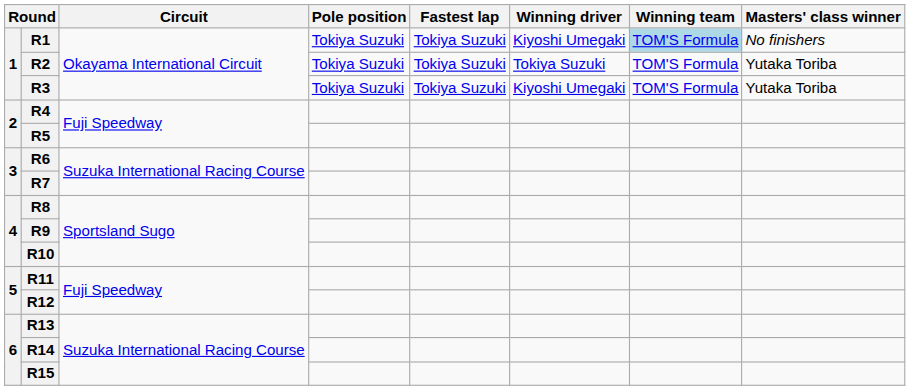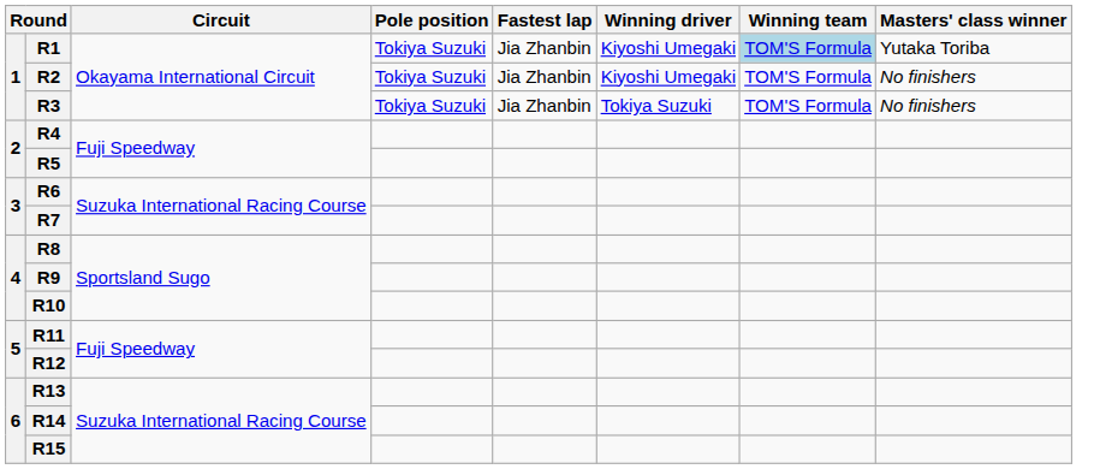 <table class="wikitable" style="font-size:85%">
 <tr>
 <th colspan="2">Round</th>
 <th>Circuit</th>
 <th>Pole position</th>
 <th>Fastest lap</th>
 <th>Winning driver</th>
 <th>Winning team</th>
 <th>Masters' class winner</th>
 </tr>
 <tr>
 <th rowspan="3">1</th>
 <th>R1</th>
 <td rowspan="3"><a href='#'>Okayama International Circuit</a></td>
 <td> <a href='#'>Tokiya Suzuki</a></td>
-<td> <a href='#'>Tokiya Suzuki</a></td>
+<td> Jia Zhanbin</td>
 <td> <a href='#'>Kiyoshi Umegaki</a></td>
 <td style="background: lightblue;"><a href='#'>TOM'S Formula</a></td>
-<td><em>No finishers</em></td>
+<td> Yutaka Toriba</td>
 </tr>
 <tr>
 <th>R2</th>
 <td> <a href='#'>Tokiya Suzuki</a></td>
-<td> <a href='#'>Tokiya Suzuki</a></td>
-<td> <a href='#'>Tokiya Suzuki</a></td>
+<td> Jia Zhanbin</td>
+<td> <a href='#'>Kiyoshi Umegaki</a></td>
 <td><a href='#'>TOM'S Formula</a></td>
-<td> Yutaka Toriba</td>
+<td><em>No finishers</em></td>
 </tr>
 <tr>
 <th>R3</th>
 <td> <a href='#'>Tokiya Suzuki</a></td>
+<td> Jia Zhanbin</td>
 <td> <a href='#'>Tokiya Suzuki</a></td>
-<td> <a href='#'>Kiyoshi Umegaki</a></td>
 <td><a href='#'>TOM'S Formula</a></td>
-<td> Yutaka Toriba</td>
+<td><em>No finishers</em></td>
 </tr>
 <tr>
 <th rowspan="2">2</th>
 <th>R4</th>
 <td rowspan="2"><a href='#'>Fuji Speedway</a></td>
 <td></td>
 <td></td>
 <td></td>
 <td></td>
 <td></td>
 </tr>
 <tr>
 <th>R5</th>
 <td></td>
 <td></td>
 <td></td>
 <td></td>
 <td></td>
 </tr>
 <tr>
 <th rowspan="2">3</th>
 <th>R6</th>
 <td rowspan="2"><a href='#'>Suzuka International Racing Course</a></td>
 <td></td>
 <td></td>
 <td></td>
 <td></td>
 <td></td>
 </tr>
 <tr>
 <th>R7</th>
 <td></td>
 <td></td>
 <td></td>
 <td></td>
 <td></td>
 </tr>
 <tr>
 <th rowspan="3">4</th>
 <th>R8</th>
 <td rowspan="3"><a href='#'>Sportsland Sugo</a></td>
 <td></td>
 <td></td>
 <td></td>
 <td></td>
 <td></td>
 </tr>
 <tr>
 <th>R9</th>
 <td></td>
 <td></td>
 <td></td>
 <td></td>
 <td></td>
 </tr>
 <tr>
 <th>R10</th>
 <td></td>
 <td></td>
 <td></td>
 <td></td>
 <td></td>
 </tr>
 <tr>
 <th rowspan="2">5</th>
 <th>R11</th>
 <td rowspan="2"><a href='#'>Fuji Speedway</a></td>
 <td></td>
 <td></td>
 <td></td>
 <td></td>
 <td></td>
 </tr>
 <tr>
 <th>R12</th>
 <td></td>
 <td></td>
 <td></td>
 <td></td>
 <td></td>
 </tr>
 <tr>
 <th rowspan="3">6</th>
 <th>R13</th>
 <td rowspan="3"><a href='#'>Suzuka International Racing Course</a></td>
 <td></td>
 <td></td>
 <td></td>
 <td></td>
 <td></td>
 </tr>
 <tr>
 <th>R14</th>
 <td></td>
 <td></td>
 <td></td>
 <td></td>
 <td></td>
 </tr>
 <tr>
 <th>R15</th>
 <td></td>
 <td></td>
 <td></td>
 <td></td>
 <td></td>
 </tr>
 </table>
